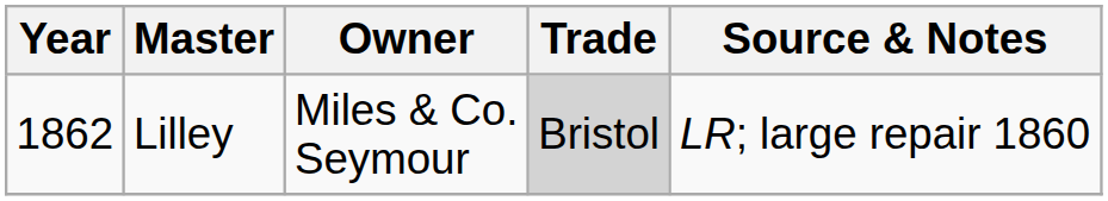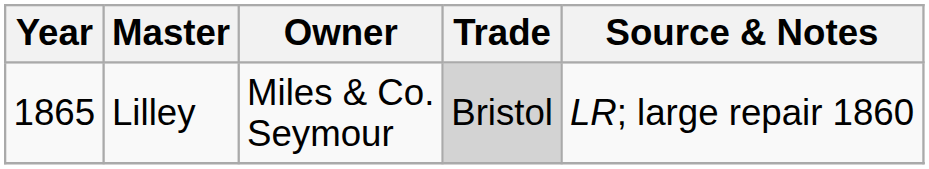 <table class=" wikitable">
 <tr>
 <th>Year</th>
 <th>Master</th>
 <th>Owner</th>
 <th>Trade</th>
 <th>Source & Notes</th>
 </tr>
 <tr>
-<td>1862</td>
+<td>1865</td>
 <td>Lilley</td>
 <td>Miles & Co.<br>Seymour</td>
 <td style="background: lightgrey;">Bristol</td>
 <td><em>LR</em>; large repair 1860</td>
 </tr>
 <tr>
 </tr>
 </table>
